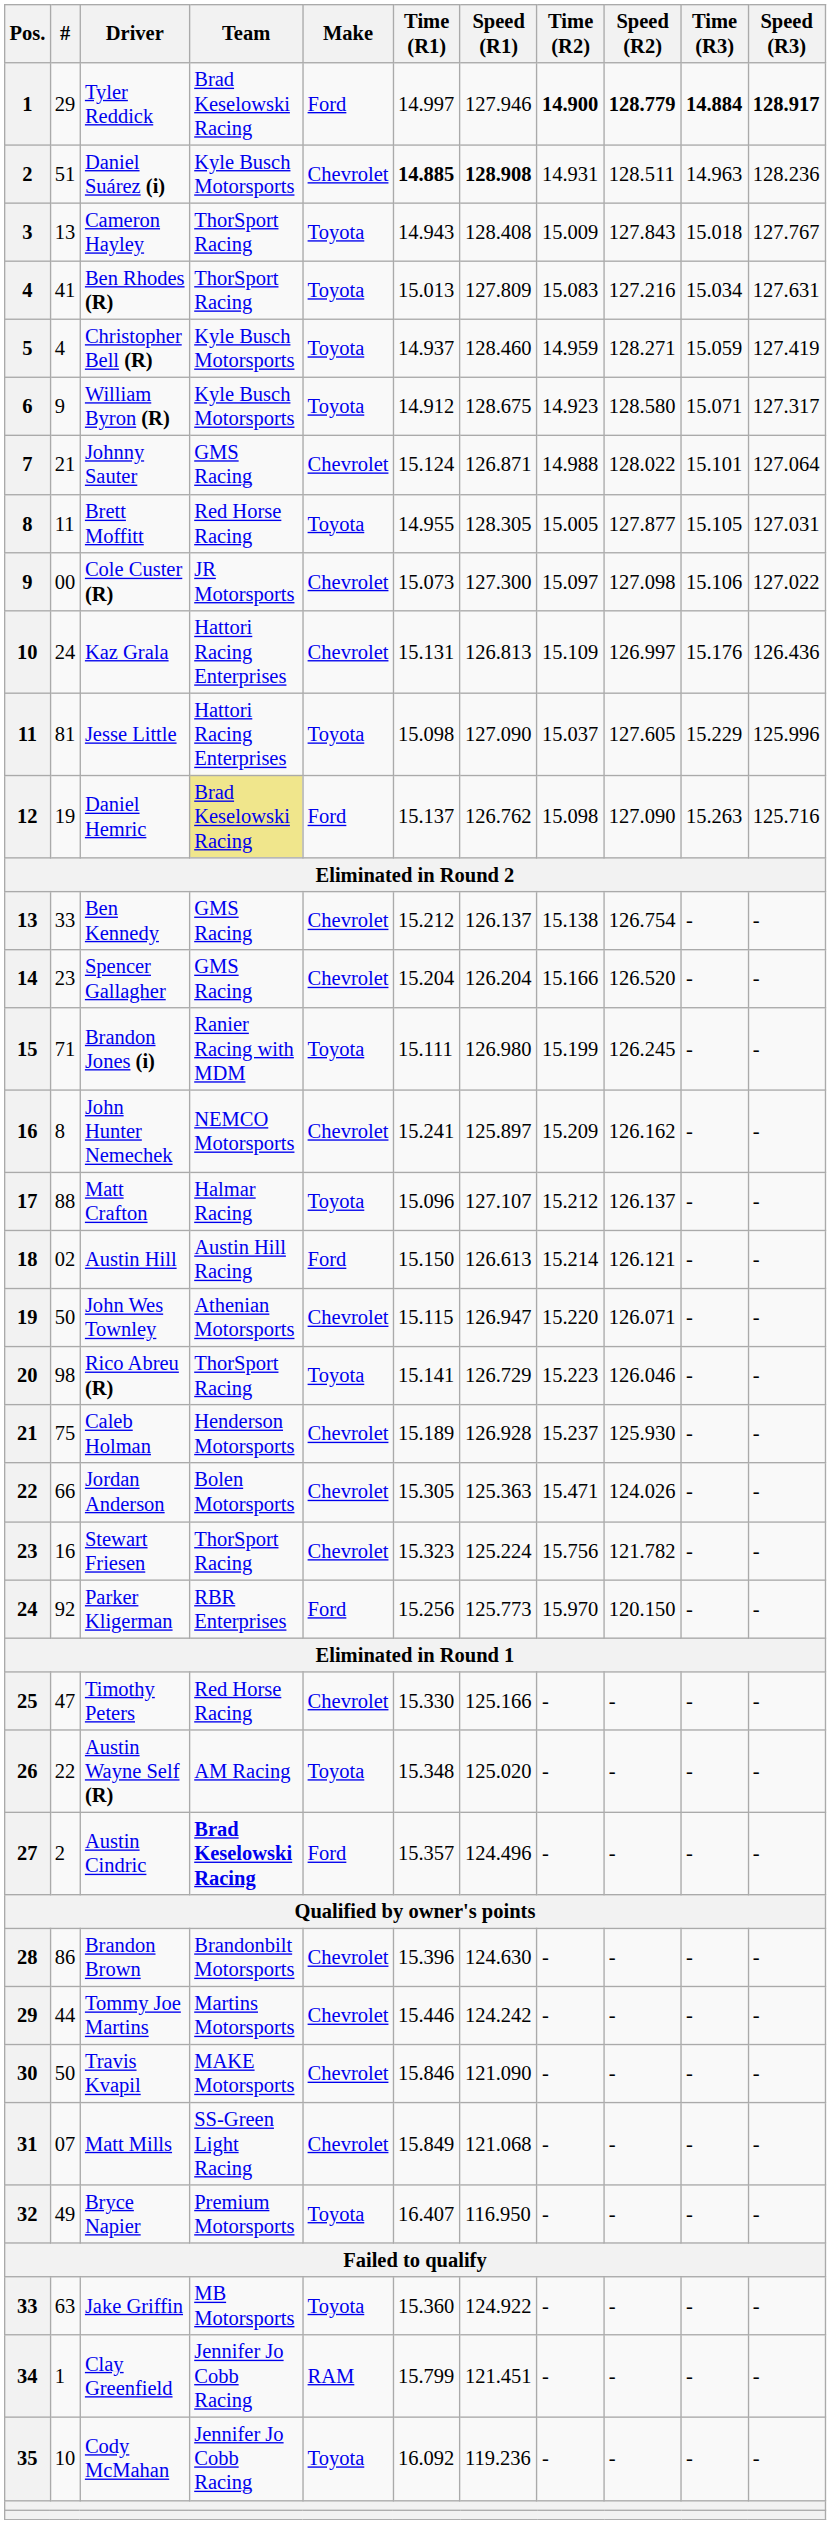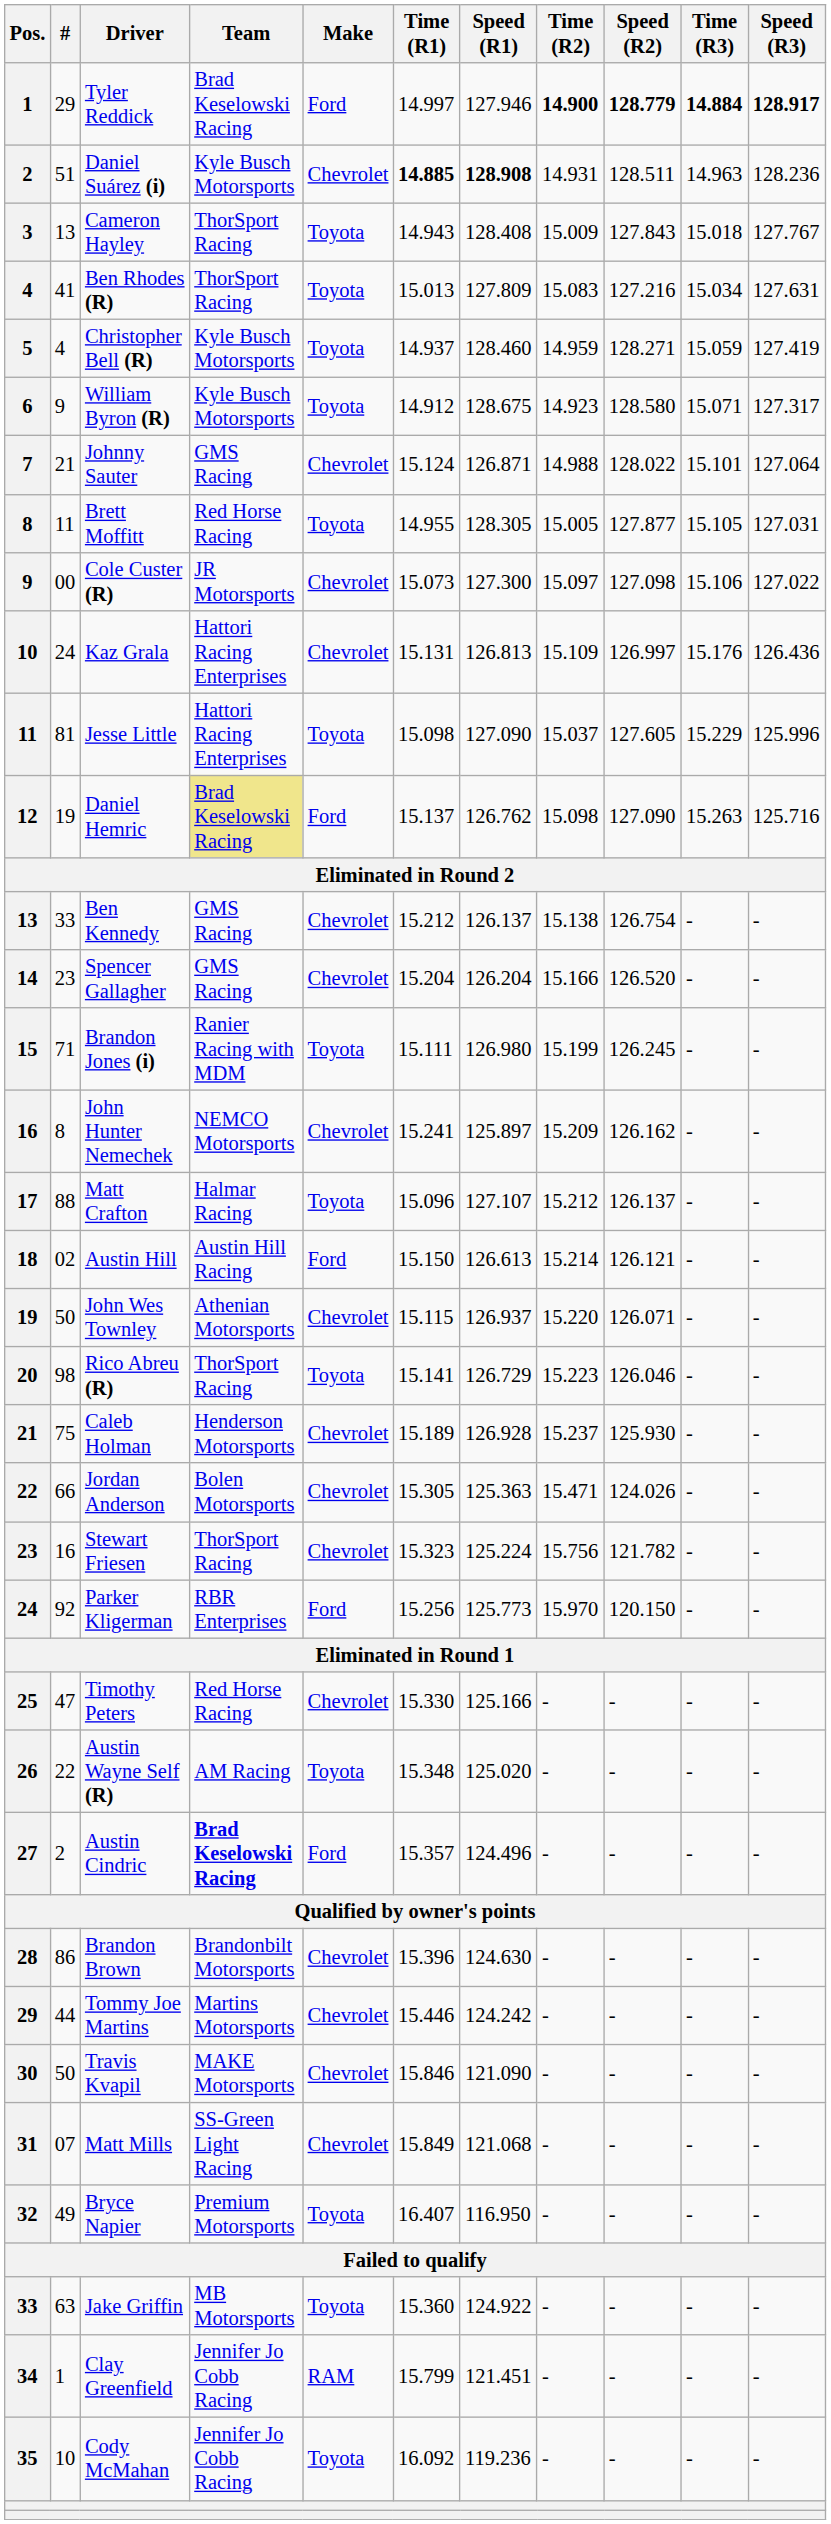 <table class="wikitable" style="font-size:95%">
 <tr>
 <th>Pos.</th>
 <th>#</th>
 <th>Driver</th>
 <th>Team</th>
 <th>Make</th>
 <th>Time (R1)</th>
 <th>Speed (R1)</th>
 <th>Time (R2)</th>
 <th>Speed (R2)</th>
 <th>Time (R3)</th>
 <th>Speed (R3)</th>
 </tr>
 <tr>
 <th>1</th>
 <td>29</td>
 <td><a href='#'>Tyler Reddick</a></td>
 <td><a href='#'>Brad Keselowski Racing</a></td>
 <td><a href='#'>Ford</a></td>
 <td>14.997</td>
 <td>127.946</td>
 <td><strong>14.900</strong></td>
 <td><strong>128.779</strong></td>
 <td><strong>14.884</strong></td>
 <td><strong>128.917</strong></td>
 </tr>
 <tr>
 <th>2</th>
 <td>51</td>
 <td><a href='#'>Daniel Suárez</a> <strong>(i)</strong></td>
 <td><a href='#'>Kyle Busch Motorsports</a></td>
 <td><a href='#'>Chevrolet</a></td>
 <td><strong>14.885</strong></td>
 <td><strong>128.908</strong></td>
 <td>14.931</td>
 <td>128.511</td>
 <td>14.963</td>
 <td>128.236</td>
 </tr>
 <tr>
 <th>3</th>
 <td>13</td>
 <td><a href='#'>Cameron Hayley</a></td>
 <td><a href='#'>ThorSport Racing</a></td>
 <td><a href='#'>Toyota</a></td>
 <td>14.943</td>
 <td>128.408</td>
 <td>15.009</td>
 <td>127.843</td>
 <td>15.018</td>
 <td>127.767</td>
 </tr>
 <tr>
 <th>4</th>
 <td>41</td>
 <td><a href='#'>Ben Rhodes</a> <strong>(R)</strong></td>
 <td><a href='#'>ThorSport Racing</a></td>
 <td><a href='#'>Toyota</a></td>
 <td>15.013</td>
 <td>127.809</td>
 <td>15.083</td>
 <td>127.216</td>
 <td>15.034</td>
 <td>127.631</td>
 </tr>
 <tr>
 <th>5</th>
 <td>4</td>
 <td><a href='#'>Christopher Bell</a> <strong>(R)</strong></td>
 <td><a href='#'>Kyle Busch Motorsports</a></td>
 <td><a href='#'>Toyota</a></td>
 <td>14.937</td>
 <td>128.460</td>
 <td>14.959</td>
 <td>128.271</td>
 <td>15.059</td>
 <td>127.419</td>
 </tr>
 <tr>
 <th>6</th>
 <td>9</td>
 <td><a href='#'>William Byron</a> <strong>(R)</strong></td>
 <td><a href='#'>Kyle Busch Motorsports</a></td>
 <td><a href='#'>Toyota</a></td>
 <td>14.912</td>
 <td>128.675</td>
 <td>14.923</td>
 <td>128.580</td>
 <td>15.071</td>
 <td>127.317</td>
 </tr>
 <tr>
 <th>7</th>
 <td>21</td>
 <td><a href='#'>Johnny Sauter</a></td>
 <td><a href='#'>GMS Racing</a></td>
 <td><a href='#'>Chevrolet</a></td>
 <td>15.124</td>
 <td>126.871</td>
 <td>14.988</td>
 <td>128.022</td>
 <td>15.101</td>
 <td>127.064</td>
 </tr>
 <tr>
 <th>8</th>
 <td>11</td>
 <td><a href='#'>Brett Moffitt</a></td>
 <td><a href='#'>Red Horse Racing</a></td>
 <td><a href='#'>Toyota</a></td>
 <td>14.955</td>
 <td>128.305</td>
 <td>15.005</td>
 <td>127.877</td>
 <td>15.105</td>
 <td>127.031</td>
 </tr>
 <tr>
 <th>9</th>
 <td>00</td>
 <td><a href='#'>Cole Custer</a> <strong>(R)</strong></td>
 <td><a href='#'>JR Motorsports</a></td>
 <td><a href='#'>Chevrolet</a></td>
 <td>15.073</td>
 <td>127.300</td>
 <td>15.097</td>
 <td>127.098</td>
 <td>15.106</td>
 <td>127.022</td>
 </tr>
 <tr>
 <th>10</th>
 <td>24</td>
 <td><a href='#'>Kaz Grala</a></td>
 <td><a href='#'>Hattori Racing Enterprises</a></td>
 <td><a href='#'>Chevrolet</a></td>
 <td>15.131</td>
 <td>126.813</td>
 <td>15.109</td>
 <td>126.997</td>
 <td>15.176</td>
 <td>126.436</td>
 </tr>
 <tr>
 <th>11</th>
 <td>81</td>
 <td><a href='#'>Jesse Little</a></td>
 <td><a href='#'>Hattori Racing Enterprises</a></td>
 <td><a href='#'>Toyota</a></td>
 <td>15.098</td>
 <td>127.090</td>
 <td>15.037</td>
 <td>127.605</td>
 <td>15.229</td>
 <td>125.996</td>
 </tr>
 <tr>
 <th>12</th>
 <td>19</td>
 <td><a href='#'>Daniel Hemric</a></td>
 <td style="background: khaki;"><a href='#'>Brad Keselowski Racing</a></td>
 <td><a href='#'>Ford</a></td>
 <td>15.137</td>
 <td>126.762</td>
 <td>15.098</td>
 <td>127.090</td>
 <td>15.263</td>
 <td>125.716</td>
 </tr>
 <tr>
 <th colspan="11">Eliminated in Round 2</th>
 </tr>
 <tr>
 <th>13</th>
 <td>33</td>
 <td><a href='#'>Ben Kennedy</a></td>
 <td><a href='#'>GMS Racing</a></td>
 <td><a href='#'>Chevrolet</a></td>
 <td>15.212</td>
 <td>126.137</td>
 <td>15.138</td>
 <td>126.754</td>
 <td>-</td>
 <td>-</td>
 </tr>
 <tr>
 <th>14</th>
 <td>23</td>
 <td><a href='#'>Spencer Gallagher</a></td>
 <td><a href='#'>GMS Racing</a></td>
 <td><a href='#'>Chevrolet</a></td>
 <td>15.204</td>
 <td>126.204</td>
 <td>15.166</td>
 <td>126.520</td>
 <td>-</td>
 <td>-</td>
 </tr>
 <tr>
 <th>15</th>
 <td>71</td>
 <td><a href='#'>Brandon Jones</a> <strong>(i)</strong></td>
 <td><a href='#'>Ranier Racing with MDM</a></td>
 <td><a href='#'>Toyota</a></td>
 <td>15.111</td>
 <td>126.980</td>
 <td>15.199</td>
 <td>126.245</td>
 <td>-</td>
 <td>-</td>
 </tr>
 <tr>
 <th>16</th>
 <td>8</td>
 <td><a href='#'>John Hunter Nemechek</a></td>
 <td><a href='#'>NEMCO Motorsports</a></td>
 <td><a href='#'>Chevrolet</a></td>
 <td>15.241</td>
 <td>125.897</td>
 <td>15.209</td>
 <td>126.162</td>
 <td>-</td>
 <td>-</td>
 </tr>
 <tr>
 <th>17</th>
 <td>88</td>
 <td><a href='#'>Matt Crafton</a></td>
 <td><a href='#'>Halmar Racing</a></td>
 <td><a href='#'>Toyota</a></td>
 <td>15.096</td>
 <td>127.107</td>
 <td>15.212</td>
 <td>126.137</td>
 <td>-</td>
 <td>-</td>
 </tr>
 <tr>
 <th>18</th>
 <td>02</td>
 <td><a href='#'>Austin Hill</a></td>
 <td><a href='#'>Austin Hill Racing</a></td>
 <td><a href='#'>Ford</a></td>
 <td>15.150</td>
 <td>126.613</td>
 <td>15.214</td>
 <td>126.121</td>
 <td>-</td>
 <td>-</td>
 </tr>
 <tr>
 <th>19</th>
 <td>50</td>
 <td><a href='#'>John Wes Townley</a></td>
 <td><a href='#'>Athenian Motorsports</a></td>
 <td><a href='#'>Chevrolet</a></td>
 <td>15.115</td>
-<td>126.947</td>
+<td>126.937</td>
 <td>15.220</td>
 <td>126.071</td>
 <td>-</td>
 <td>-</td>
 </tr>
 <tr>
 <th>20</th>
 <td>98</td>
 <td><a href='#'>Rico Abreu</a> <strong>(R)</strong></td>
 <td><a href='#'>ThorSport Racing</a></td>
 <td><a href='#'>Toyota</a></td>
 <td>15.141</td>
 <td>126.729</td>
 <td>15.223</td>
 <td>126.046</td>
 <td>-</td>
 <td>-</td>
 </tr>
 <tr>
 <th>21</th>
 <td>75</td>
 <td><a href='#'>Caleb Holman</a></td>
 <td><a href='#'>Henderson Motorsports</a></td>
 <td><a href='#'>Chevrolet</a></td>
 <td>15.189</td>
 <td>126.928</td>
 <td>15.237</td>
 <td>125.930</td>
 <td>-</td>
 <td>-</td>
 </tr>
 <tr>
 <th>22</th>
 <td>66</td>
 <td><a href='#'>Jordan Anderson</a></td>
 <td><a href='#'>Bolen Motorsports</a></td>
 <td><a href='#'>Chevrolet</a></td>
 <td>15.305</td>
 <td>125.363</td>
 <td>15.471</td>
 <td>124.026</td>
 <td>-</td>
 <td>-</td>
 </tr>
 <tr>
 <th>23</th>
 <td>16</td>
 <td><a href='#'>Stewart Friesen</a></td>
 <td><a href='#'>ThorSport Racing</a></td>
 <td><a href='#'>Chevrolet</a></td>
 <td>15.323</td>
 <td>125.224</td>
 <td>15.756</td>
 <td>121.782</td>
 <td>-</td>
 <td>-</td>
 </tr>
 <tr>
 <th>24</th>
 <td>92</td>
 <td><a href='#'>Parker Kligerman</a></td>
 <td><a href='#'>RBR Enterprises</a></td>
 <td><a href='#'>Ford</a></td>
 <td>15.256</td>
 <td>125.773</td>
 <td>15.970</td>
 <td>120.150</td>
 <td>-</td>
 <td>-</td>
 </tr>
 <tr>
 <th colspan="11">Eliminated in Round 1</th>
 </tr>
 <tr>
 <th>25</th>
 <td>47</td>
 <td><a href='#'>Timothy Peters</a></td>
 <td><a href='#'>Red Horse Racing</a></td>
 <td><a href='#'>Chevrolet</a></td>
 <td>15.330</td>
 <td>125.166</td>
 <td>-</td>
 <td>-</td>
 <td>-</td>
 <td>-</td>
 </tr>
 <tr>
 <th>26</th>
 <td>22</td>
 <td><a href='#'>Austin Wayne Self</a> <strong>(R)</strong></td>
 <td><a href='#'>AM Racing</a></td>
 <td><a href='#'>Toyota</a></td>
 <td>15.348</td>
 <td>125.020</td>
 <td>-</td>
 <td>-</td>
 <td>-</td>
 <td>-</td>
 </tr>
 <tr>
 <th>27</th>
 <td>2</td>
 <td><a href='#'>Austin Cindric</a></td>
 <td><strong><a href='#'>Brad Keselowski Racing</a></strong></td>
 <td><a href='#'>Ford</a></td>
 <td>15.357</td>
 <td>124.496</td>
 <td>-</td>
 <td>-</td>
 <td>-</td>
 <td>-</td>
 </tr>
 <tr>
 <th colspan="11">Qualified by owner's points</th>
 </tr>
 <tr>
 <th>28</th>
 <td>86</td>
 <td><a href='#'>Brandon Brown</a></td>
 <td><a href='#'>Brandonbilt Motorsports</a></td>
 <td><a href='#'>Chevrolet</a></td>
 <td>15.396</td>
 <td>124.630</td>
 <td>-</td>
 <td>-</td>
 <td>-</td>
 <td>-</td>
 </tr>
 <tr>
 <th>29</th>
 <td>44</td>
 <td><a href='#'>Tommy Joe Martins</a></td>
 <td><a href='#'>Martins Motorsports</a></td>
 <td><a href='#'>Chevrolet</a></td>
 <td>15.446</td>
 <td>124.242</td>
 <td>-</td>
 <td>-</td>
 <td>-</td>
 <td>-</td>
 </tr>
 <tr>
 <th>30</th>
 <td>50</td>
 <td><a href='#'>Travis Kvapil</a></td>
 <td><a href='#'>MAKE Motorsports</a></td>
 <td><a href='#'>Chevrolet</a></td>
 <td>15.846</td>
 <td>121.090</td>
 <td>-</td>
 <td>-</td>
 <td>-</td>
 <td>-</td>
 </tr>
 <tr>
 <th>31</th>
 <td>07</td>
 <td><a href='#'>Matt Mills</a></td>
 <td><a href='#'>SS-Green Light Racing</a></td>
 <td><a href='#'>Chevrolet</a></td>
 <td>15.849</td>
 <td>121.068</td>
 <td>-</td>
 <td>-</td>
 <td>-</td>
 <td>-</td>
 </tr>
 <tr>
 <th>32</th>
 <td>49</td>
 <td><a href='#'>Bryce Napier</a></td>
 <td><a href='#'>Premium Motorsports</a></td>
 <td><a href='#'>Toyota</a></td>
 <td>16.407</td>
 <td>116.950</td>
 <td>-</td>
 <td>-</td>
 <td>-</td>
 <td>-</td>
 </tr>
 <tr>
 <th colspan="11">Failed to qualify</th>
 </tr>
 <tr>
 <th>33</th>
 <td>63</td>
 <td><a href='#'>Jake Griffin</a></td>
 <td><a href='#'>MB Motorsports</a></td>
 <td><a href='#'>Toyota</a></td>
 <td>15.360</td>
 <td>124.922</td>
 <td>-</td>
 <td>-</td>
 <td>-</td>
 <td>-</td>
 </tr>
 <tr>
 <th>34</th>
 <td>1</td>
 <td><a href='#'>Clay Greenfield</a></td>
 <td><a href='#'>Jennifer Jo Cobb Racing</a></td>
 <td><a href='#'>RAM</a></td>
 <td>15.799</td>
 <td>121.451</td>
 <td>-</td>
 <td>-</td>
 <td>-</td>
 <td>-</td>
 </tr>
 <tr>
 <th>35</th>
 <td>10</td>
 <td><a href='#'>Cody McMahan</a></td>
 <td><a href='#'>Jennifer Jo Cobb Racing</a></td>
 <td><a href='#'>Toyota</a></td>
 <td>16.092</td>
 <td>119.236</td>
 <td>-</td>
 <td>-</td>
 <td>-</td>
 <td>-</td>
 </tr>
 <tr>
 <th colspan="11"></th>
 </tr>
 <tr>
 <th colspan="11"></th>
 </tr>
 </table>
